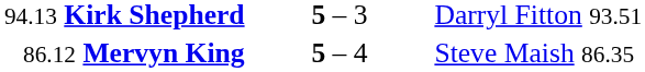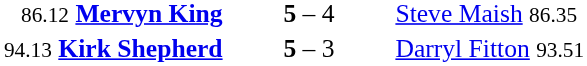 <table style="text-align:center">
 <tr>
 <th width=223></th>
 <th width=100></th>
 <th width=223></th>
 </tr>
 <tr>
+<td align=right><small>86.12</small> <strong><a href='#'>Mervyn King</a></strong> </td>
+<td><strong>5</strong> – 4</td>
+<td align=left> <a href='#'>Steve Maish</a> <small>86.35</small></td>
+</tr>
+<tr>
 <td align=right><small>94.13</small> <strong><a href='#'>Kirk Shepherd</a></strong> </td>
 <td><strong>5</strong> – 3</td>
 <td align=left> <a href='#'>Darryl Fitton</a> <small>93.51</small></td>
 </tr>
-<tr>
-<td align=right><small>86.12</small> <strong><a href='#'>Mervyn King</a></strong> </td>
-<td><strong>5</strong> – 4</td>
-<td align=left> <a href='#'>Steve Maish</a> <small>86.35</small></td>
-</tr>
 </table>
